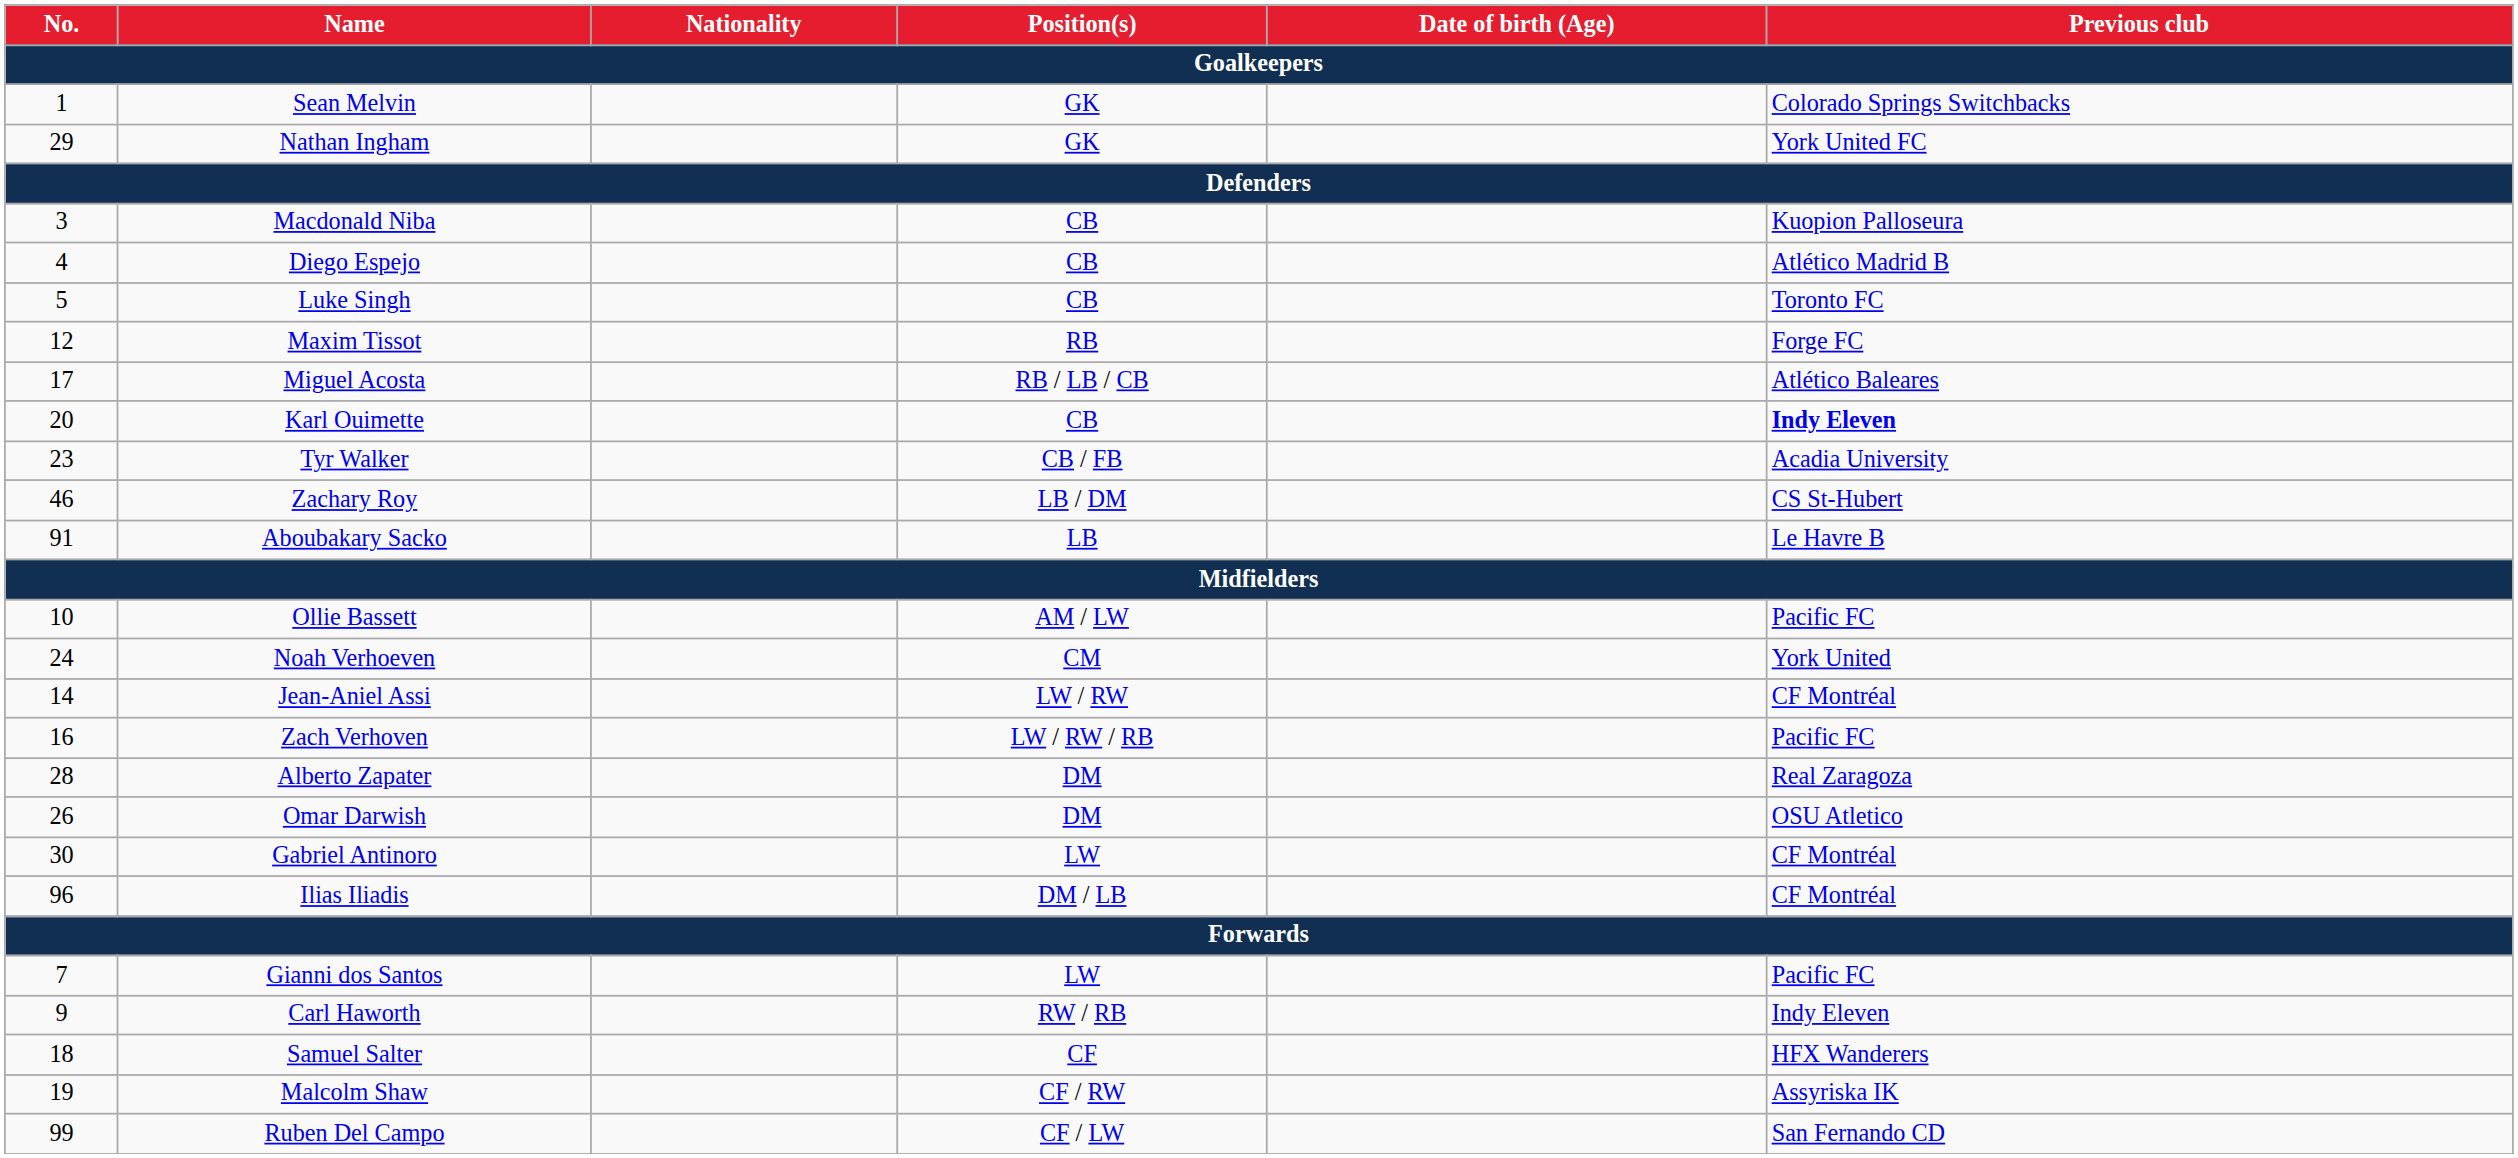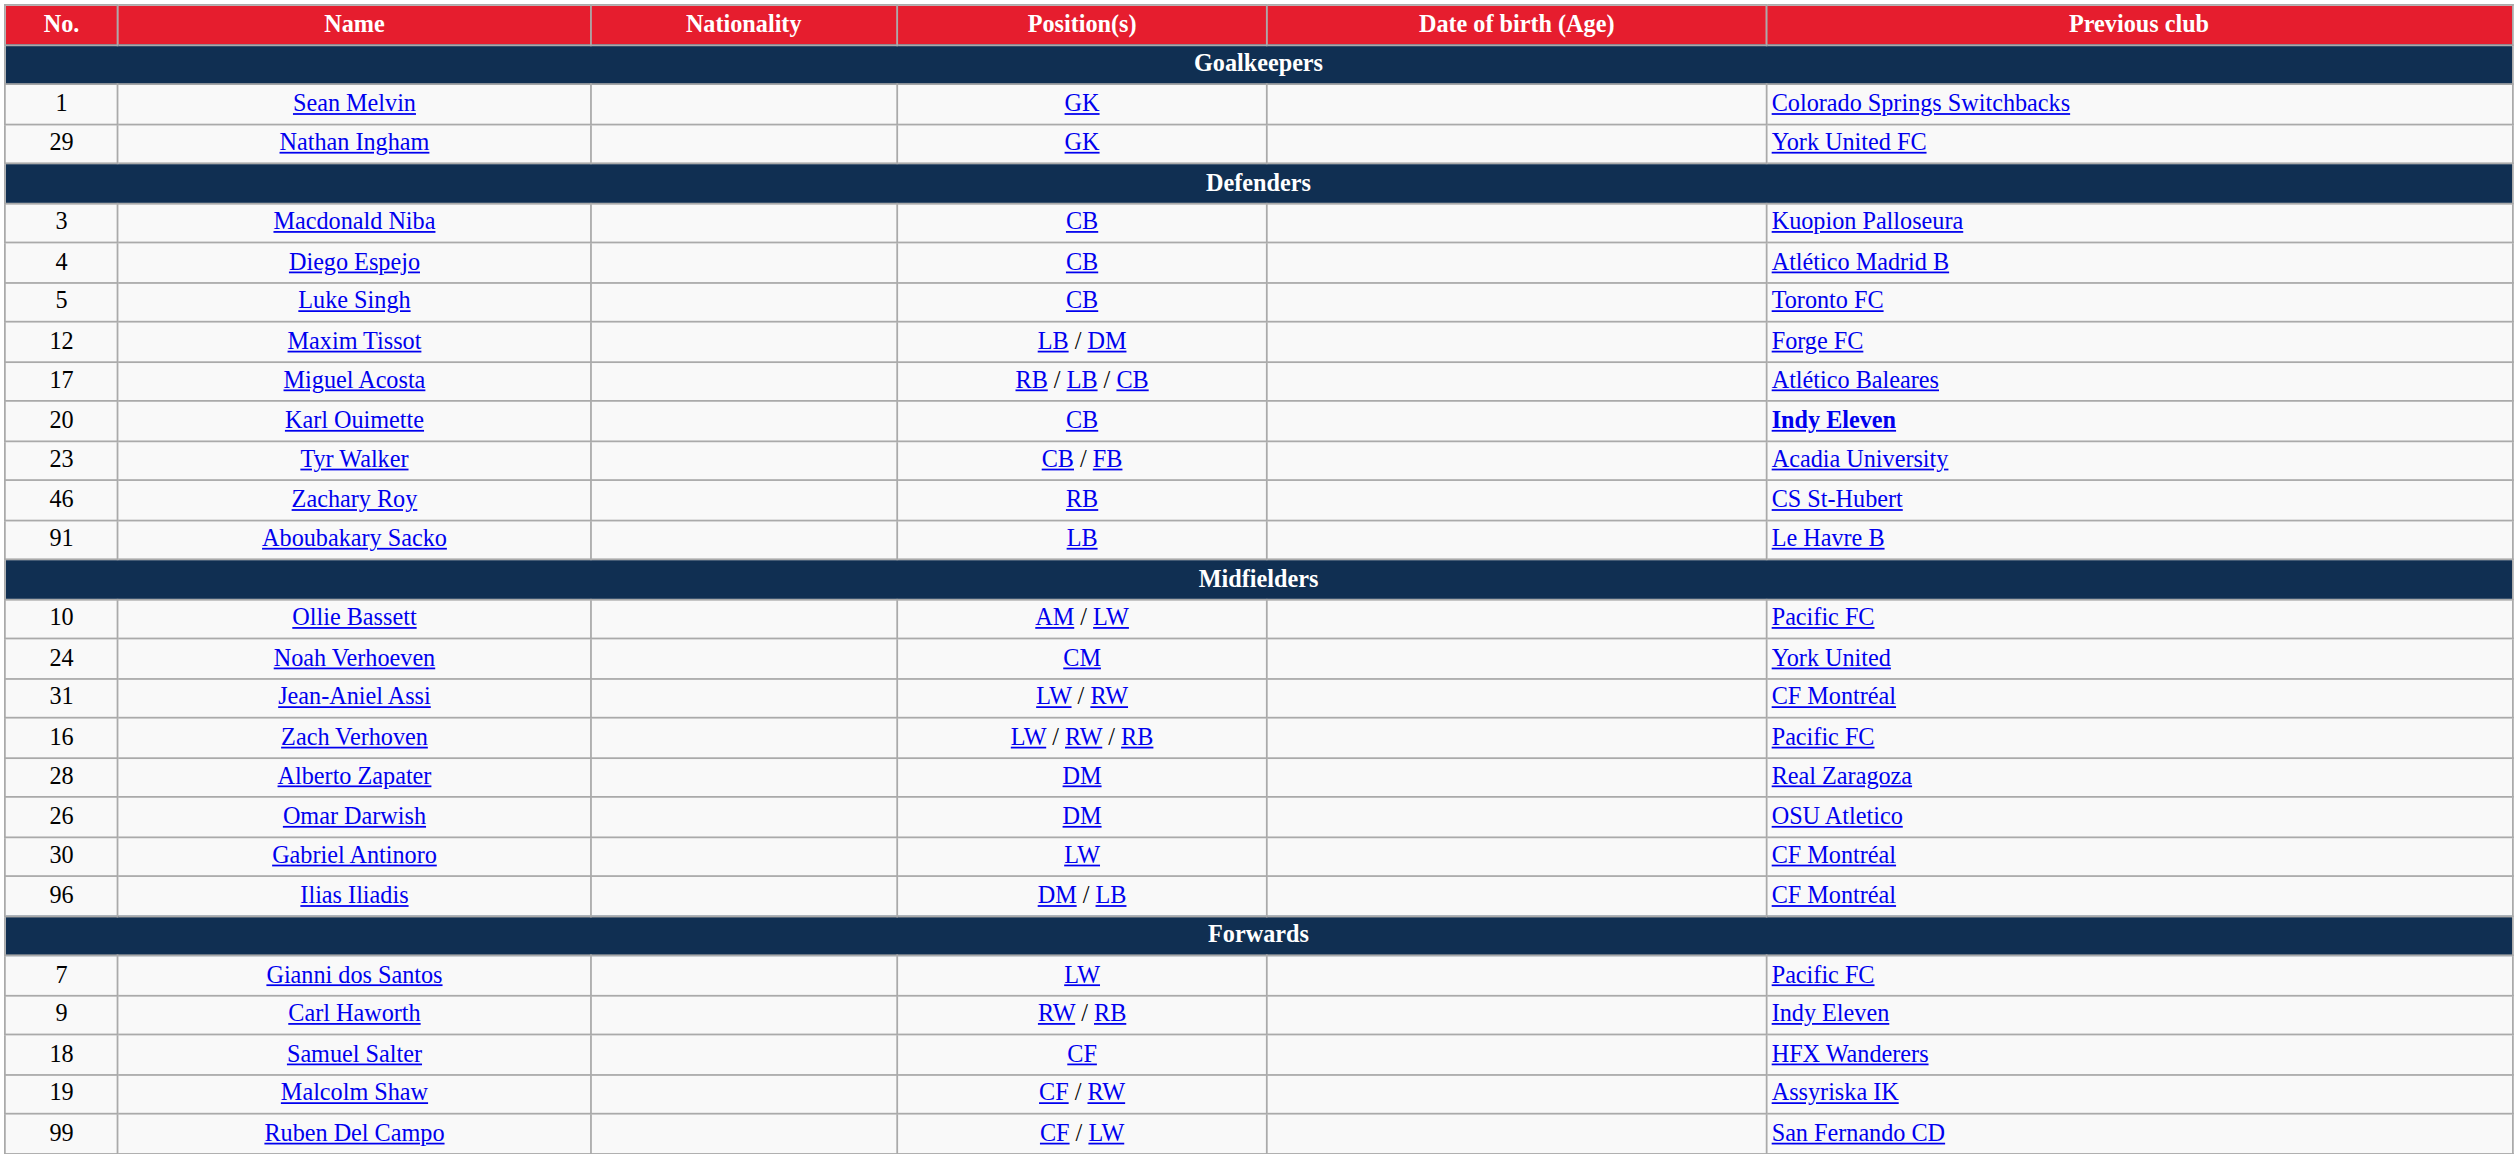 <table class="wikitable" style="text-align:center; font-size:86%; width:90%;">
 <tr>
 <th style="background:#e61d2e; color:white; text-align:center;">No.</th>
 <th style="background:#e61d2e; color:white; text-align:center;">Name</th>
 <th style="background:#e61d2e; color:white; text-align:center;">Nationality</th>
 <th style="background:#e61d2e; color:white; text-align:center;">Position(s)</th>
 <th style="background:#e61d2e; color:white; text-align:center;">Date of birth (Age)</th>
 <th style="background:#e61d2e; color:white; text-align:center;">Previous club</th>
 </tr>
 <tr>
 <th colspan="7" style="background:#102f52; color:white; text-align:center;">Goalkeepers</th>
 </tr>
 <tr>
 <td>1</td>
 <td><a href='#'>Sean Melvin</a></td>
 <td></td>
 <td><a href='#'>GK</a></td>
 <td></td>
 <td align="left"> <a href='#'>Colorado Springs Switchbacks</a></td>
 </tr>
 <tr>
 <td>29</td>
 <td><a href='#'>Nathan Ingham</a></td>
 <td></td>
 <td><a href='#'>GK</a></td>
 <td></td>
 <td align="left"> <a href='#'>York United FC</a></td>
 </tr>
 <tr>
 <th colspan="7" style="background:#102f52; color:white; text-align:center;">Defenders</th>
 </tr>
 <tr>
 <td>3</td>
 <td><a href='#'>Macdonald Niba</a></td>
 <td></td>
 <td><a href='#'>CB</a></td>
 <td></td>
 <td align="left"> <a href='#'>Kuopion Palloseura</a></td>
 </tr>
 <tr>
 <td>4</td>
 <td><a href='#'>Diego Espejo</a></td>
 <td></td>
 <td><a href='#'>CB</a></td>
 <td></td>
 <td align="left"> <a href='#'>Atlético Madrid B</a></td>
 </tr>
 <tr>
 <td>5</td>
 <td><a href='#'>Luke Singh</a></td>
 <td></td>
 <td><a href='#'>CB</a></td>
 <td></td>
 <td align="left"> <a href='#'>Toronto FC</a></td>
 </tr>
 <tr>
 <td>12</td>
 <td><a href='#'>Maxim Tissot</a></td>
 <td></td>
-<td><a href='#'>RB</a></td>
+<td><a href='#'>LB</a> / <a href='#'>DM</a></td>
 <td></td>
 <td align="left"> <a href='#'>Forge FC</a></td>
 </tr>
 <tr>
 <td>17</td>
 <td><a href='#'>Miguel Acosta</a></td>
 <td></td>
 <td><a href='#'>RB</a> / <a href='#'>LB</a> / <a href='#'>CB</a></td>
 <td></td>
 <td align="left"> <a href='#'>Atlético Baleares</a></td>
 </tr>
 <tr>
 <td>20</td>
 <td><a href='#'>Karl Ouimette</a></td>
 <td></td>
 <td><a href='#'>CB</a></td>
 <td></td>
 <td align="left"><strong> <a href='#'>Indy Eleven</a></strong></td>
 </tr>
 <tr>
 <td>23</td>
 <td><a href='#'>Tyr Walker</a></td>
 <td></td>
 <td><a href='#'>CB</a> / <a href='#'>FB</a></td>
 <td></td>
 <td align="left"> <a href='#'>Acadia University</a></td>
 </tr>
 <tr>
 <td>46</td>
 <td><a href='#'>Zachary Roy</a></td>
 <td></td>
-<td><a href='#'>LB</a> / <a href='#'>DM</a></td>
+<td><a href='#'>RB</a></td>
 <td></td>
 <td align="left"> <a href='#'>CS St-Hubert</a></td>
 </tr>
 <tr>
 <td>91</td>
 <td><a href='#'>Aboubakary Sacko</a></td>
 <td></td>
 <td><a href='#'>LB</a></td>
 <td></td>
 <td align="left"> <a href='#'>Le Havre B</a></td>
 </tr>
 <tr>
 <th colspan="7" style="background:#102f52; color:white; text-align:center;">Midfielders</th>
 </tr>
 <tr>
 <td>10</td>
 <td><a href='#'>Ollie Bassett</a></td>
 <td></td>
 <td><a href='#'>AM</a> / <a href='#'>LW</a></td>
 <td></td>
 <td align="left"> <a href='#'>Pacific FC</a></td>
 </tr>
 <tr>
 <td>24</td>
 <td><a href='#'>Noah Verhoeven</a></td>
 <td></td>
 <td><a href='#'>CM</a></td>
 <td></td>
 <td align="left"> <a href='#'>York United</a></td>
 </tr>
 <tr>
-<td>14</td>
+<td>31</td>
 <td><a href='#'>Jean-Aniel Assi</a></td>
 <td></td>
 <td><a href='#'>LW</a> / <a href='#'>RW</a></td>
 <td></td>
 <td align="left"> <a href='#'>CF Montréal</a></td>
 </tr>
 <tr>
 <td>16</td>
 <td><a href='#'>Zach Verhoven</a></td>
 <td></td>
 <td><a href='#'>LW</a> / <a href='#'>RW</a> / <a href='#'>RB</a></td>
 <td></td>
 <td align="left"> <a href='#'>Pacific FC</a></td>
 </tr>
 <tr>
 <td>28</td>
 <td><a href='#'>Alberto Zapater</a></td>
 <td></td>
 <td><a href='#'>DM</a></td>
 <td></td>
 <td align="left"> <a href='#'>Real Zaragoza</a></td>
 </tr>
 <tr>
 <td>26</td>
 <td><a href='#'>Omar Darwish</a></td>
 <td></td>
 <td><a href='#'>DM</a></td>
 <td></td>
 <td align="left"> <a href='#'>OSU Atletico</a></td>
 </tr>
 <tr>
 <td>30</td>
 <td><a href='#'>Gabriel Antinoro</a></td>
 <td></td>
 <td><a href='#'>LW</a></td>
 <td></td>
 <td align="left"> <a href='#'>CF Montréal</a></td>
 </tr>
 <tr>
 <td>96</td>
 <td><a href='#'>Ilias Iliadis</a></td>
 <td></td>
 <td><a href='#'>DM</a> / <a href='#'>LB</a></td>
 <td></td>
 <td align="left"> <a href='#'>CF Montréal</a></td>
 </tr>
 <tr>
 <th colspan="7" style="background:#102f52; color:white; text-align:center;">Forwards</th>
 </tr>
 <tr>
 <td>7</td>
 <td><a href='#'>Gianni dos Santos</a></td>
 <td></td>
 <td><a href='#'>LW</a></td>
 <td></td>
 <td align="left"> <a href='#'>Pacific FC</a></td>
 </tr>
 <tr>
 <td>9</td>
 <td><a href='#'>Carl Haworth</a></td>
 <td></td>
 <td><a href='#'>RW</a> / <a href='#'>RB</a></td>
 <td></td>
 <td align="left"> <a href='#'>Indy Eleven</a></td>
 </tr>
 <tr>
 <td>18</td>
 <td><a href='#'>Samuel Salter</a></td>
 <td></td>
 <td><a href='#'>CF</a></td>
 <td></td>
 <td align="left"> <a href='#'>HFX Wanderers</a></td>
 </tr>
 <tr>
 <td>19</td>
 <td><a href='#'>Malcolm Shaw</a></td>
 <td></td>
 <td><a href='#'>CF</a> / <a href='#'>RW</a></td>
 <td></td>
 <td align="left"> <a href='#'>Assyriska IK</a></td>
 </tr>
 <tr>
 <td>99</td>
 <td><a href='#'>Ruben Del Campo</a></td>
 <td></td>
 <td><a href='#'>CF</a> / <a href='#'>LW</a></td>
 <td></td>
 <td align="left"> <a href='#'>San Fernando CD</a></td>
 </tr>
 <tr>
 </tr>
 </table>
